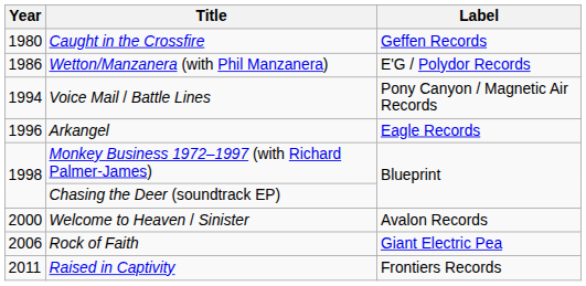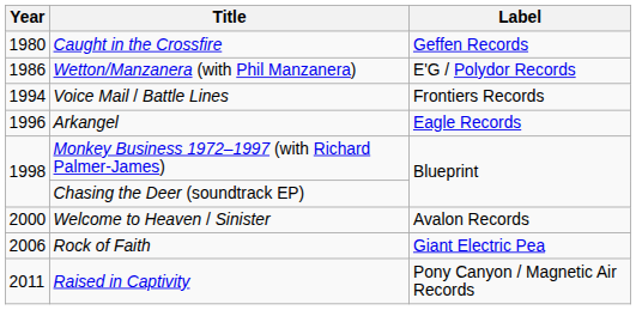 <table class="wikitable">
 <tr>
 <th>Year</th>
 <th>Title</th>
 <th>Label</th>
 </tr>
 <tr>
 <td>1980</td>
 <td><em><a href='#'>Caught in the Crossfire</a></em></td>
 <td><a href='#'>Geffen Records</a></td>
 </tr>
 <tr>
 <td>1986</td>
 <td><em><a href='#'>Wetton/Manzanera</a></em> (with <a href='#'>Phil Manzanera</a>)</td>
 <td>E'G / <a href='#'>Polydor Records</a></td>
 </tr>
 <tr>
 <td>1994</td>
 <td><em>Voice Mail</em> / <em>Battle Lines</em></td>
-<td>Pony Canyon / Magnetic Air Records</td>
+<td>Frontiers Records</td>
 </tr>
 <tr>
 <td>1996</td>
 <td><em>Arkangel</em></td>
 <td><a href='#'>Eagle Records</a></td>
 </tr>
 <tr>
 <td rowspan="2">1998</td>
 <td><em><a href='#'>Monkey Business 1972–1997</a></em> (with <a href='#'>Richard Palmer-James</a>)</td>
 <td rowspan="2">Blueprint</td>
 </tr>
 <tr>
 <td><em>Chasing the Deer</em> (soundtrack EP)</td>
 </tr>
 <tr>
 <td>2000</td>
 <td><em>Welcome to Heaven</em> / <em>Sinister</em></td>
 <td>Avalon Records</td>
 </tr>
 <tr>
 <td>2006</td>
 <td><em>Rock of Faith</em></td>
 <td><a href='#'>Giant Electric Pea</a></td>
 </tr>
 <tr>
 <td>2011</td>
 <td><em><a href='#'>Raised in Captivity</a></em></td>
-<td>Frontiers Records</td>
+<td>Pony Canyon / Magnetic Air Records</td>
 </tr>
 </table>
